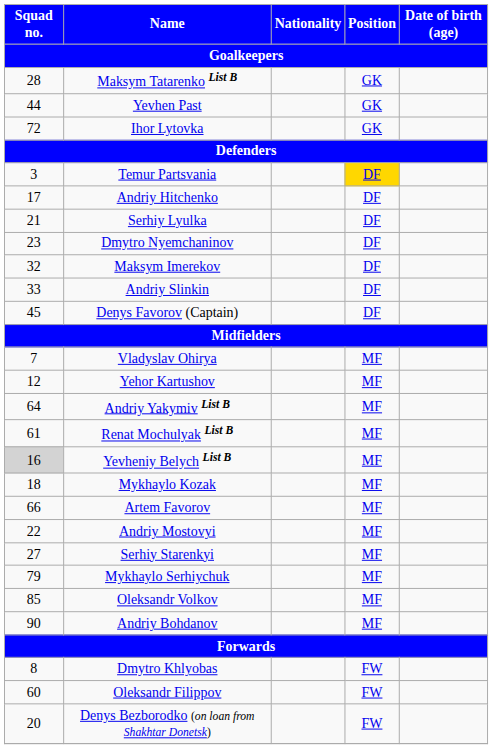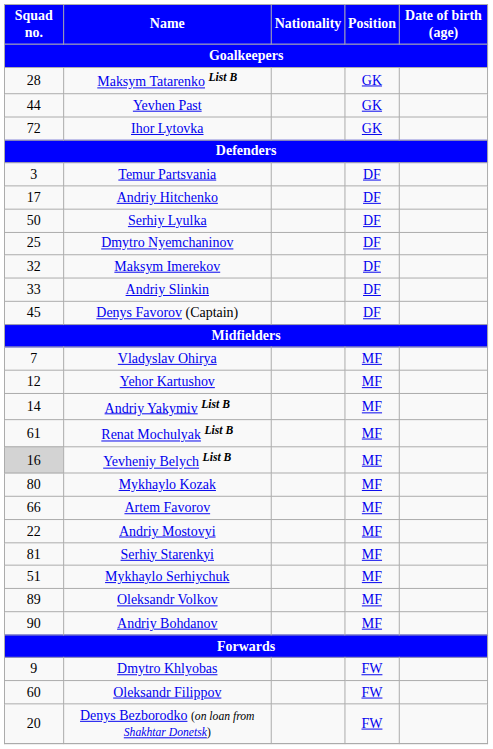 <table class="wikitable" style="text-align:center; font-size:90%; width:80%">
 <tr>
 <th style="background:blue; color:white; text-align:center">Squad no.</th>
 <th style="background:blue; color:white; text-align:center">Name</th>
 <th style="background:blue; color:white; text-align:center">Nationality</th>
 <th style="background:blue; color:white; text-align:center">Position</th>
 <th style="background:blue; color:white; text-align:center">Date of birth (age)</th>
 </tr>
 <tr>
 <th colspan="6" style="background:blue; color:white; text-align:center">Goalkeepers</th>
 </tr>
 <tr>
 <td>28</td>
 <td><a href='#'>Maksym Tatarenko</a> <sup><strong><em>List B</em></strong></sup></td>
 <td></td>
 <td><a href='#'>GK</a></td>
 <td></td>
 </tr>
 <tr>
 <td>44</td>
 <td><a href='#'>Yevhen Past</a></td>
 <td></td>
 <td><a href='#'>GK</a></td>
 <td></td>
 </tr>
 <tr>
 <td>72</td>
 <td><a href='#'>Ihor Lytovka</a></td>
 <td></td>
 <td><a href='#'>GK</a></td>
 <td></td>
 </tr>
 <tr>
 <th colspan="6" style="background:blue; color:white; text-align:center">Defenders</th>
 </tr>
 <tr>
 <td>3</td>
 <td><a href='#'>Temur Partsvania</a></td>
 <td></td>
-<td style="background: gold;"><a href='#'>DF</a></td>
+<td><a href='#'>DF</a></td>
 <td></td>
 </tr>
 <tr>
 <td>17</td>
 <td><a href='#'>Andriy Hitchenko</a></td>
 <td></td>
 <td><a href='#'>DF</a></td>
 <td></td>
 </tr>
 <tr>
-<td>21</td>
+<td>50</td>
 <td><a href='#'>Serhiy Lyulka</a></td>
 <td></td>
 <td><a href='#'>DF</a></td>
 <td></td>
 </tr>
 <tr>
-<td>23</td>
+<td>25</td>
 <td><a href='#'>Dmytro Nyemchaninov</a></td>
 <td></td>
 <td><a href='#'>DF</a></td>
 <td></td>
 </tr>
 <tr>
 <td>32</td>
 <td><a href='#'>Maksym Imerekov</a></td>
 <td></td>
 <td><a href='#'>DF</a></td>
 <td></td>
 </tr>
 <tr>
 <td>33</td>
 <td><a href='#'>Andriy Slinkin</a></td>
 <td></td>
 <td><a href='#'>DF</a></td>
 <td></td>
 </tr>
 <tr>
 <td>45</td>
 <td><a href='#'>Denys Favorov</a> (Captain)</td>
 <td></td>
 <td><a href='#'>DF</a></td>
 <td></td>
 </tr>
 <tr>
 <th colspan="6" style="background:blue; color:white; text-align:center">Midfielders</th>
 </tr>
 <tr>
 <td>7</td>
 <td><a href='#'>Vladyslav Ohirya</a></td>
 <td></td>
 <td><a href='#'>MF</a></td>
 <td></td>
 </tr>
 <tr>
 <td>12</td>
 <td><a href='#'>Yehor Kartushov</a></td>
 <td></td>
 <td><a href='#'>MF</a></td>
 <td></td>
 </tr>
 <tr>
-<td>64</td>
+<td>14</td>
 <td><a href='#'>Andriy Yakymiv</a> <sup><strong><em>List B</em></strong></sup></td>
 <td></td>
 <td><a href='#'>MF</a></td>
 <td></td>
 </tr>
 <tr>
 <td>61</td>
 <td><a href='#'>Renat Mochulyak</a> <sup><strong><em>List B</em></strong></sup></td>
 <td></td>
 <td><a href='#'>MF</a></td>
 <td></td>
 </tr>
 <tr>
 <td style="background: lightgrey;">16</td>
 <td><a href='#'>Yevheniy Belych</a> <sup><strong><em>List B</em></strong></sup></td>
 <td></td>
 <td><a href='#'>MF</a></td>
 <td></td>
 </tr>
 <tr>
-<td>18</td>
+<td>80</td>
 <td><a href='#'>Mykhaylo Kozak</a></td>
 <td></td>
 <td><a href='#'>MF</a></td>
 <td></td>
 </tr>
 <tr>
 <td>66</td>
 <td><a href='#'>Artem Favorov</a></td>
 <td></td>
 <td><a href='#'>MF</a></td>
 <td></td>
 </tr>
 <tr>
 <td>22</td>
 <td><a href='#'>Andriy Mostovyi</a></td>
 <td></td>
 <td><a href='#'>MF</a></td>
 <td></td>
 </tr>
 <tr>
-<td>27</td>
+<td>81</td>
 <td><a href='#'>Serhiy Starenkyi</a></td>
 <td></td>
 <td><a href='#'>MF</a></td>
 <td></td>
 </tr>
 <tr>
-<td>79</td>
+<td>51</td>
 <td><a href='#'>Mykhaylo Serhiychuk</a></td>
 <td></td>
 <td><a href='#'>MF</a></td>
 <td></td>
 </tr>
 <tr>
-<td>85</td>
+<td>89</td>
 <td><a href='#'>Oleksandr Volkov</a></td>
 <td></td>
 <td><a href='#'>MF</a></td>
 <td></td>
 </tr>
 <tr>
 <td>90</td>
 <td><a href='#'>Andriy Bohdanov</a></td>
 <td></td>
 <td><a href='#'>MF</a></td>
 <td></td>
 </tr>
 <tr>
 <th colspan="7" style="background:blue; color:white; text-align:center">Forwards</th>
 </tr>
 <tr>
-<td>8</td>
+<td>9</td>
 <td><a href='#'>Dmytro Khlyobas</a></td>
 <td></td>
 <td><a href='#'>FW</a></td>
 <td></td>
 </tr>
 <tr>
 <td>60</td>
 <td><a href='#'>Oleksandr Filippov</a></td>
 <td></td>
 <td><a href='#'>FW</a></td>
 <td></td>
 </tr>
 <tr>
 <td>20</td>
 <td><a href='#'>Denys Bezborodko</a> <small>(<em>on loan from <a href='#'>Shakhtar Donetsk</a></em>)</small></td>
 <td></td>
 <td><a href='#'>FW</a></td>
 <td></td>
 </tr>
 <tr>
 </tr>
 </table>
